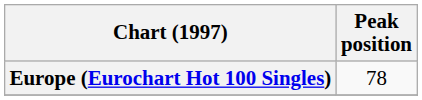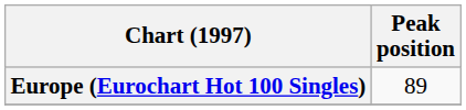 <table class="wikitable sortable plainrowheaders" style="text-align:center">
 <tr>
 <th>Chart (1997)</th>
 <th>Peak<br>position</th>
 </tr>
 <tr>
 <th scope="row">Europe (<a href='#'>Eurochart Hot 100 Singles</a>)</th>
-<td>78</td>
+<td>89</td>
 </tr>
 <tr>
 </tr>
 <tr>
 </tr>
 </table>
